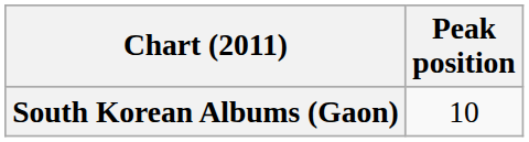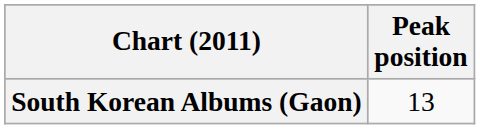 <table class="wikitable plainrowheaders" style="text-align:center;">
 <tr>
 <th>Chart (2011)</th>
 <th>Peak<br>position</th>
 </tr>
 <tr>
 <th scope="row">South Korean Albums (Gaon)</th>
-<td>10</td>
+<td>13</td>
 </tr>
 </table>
